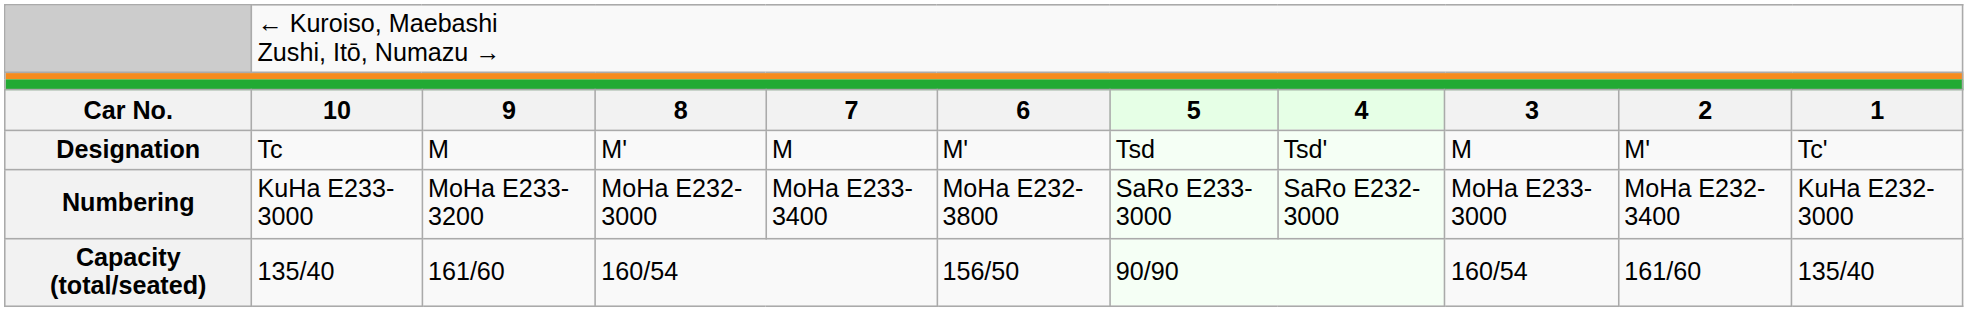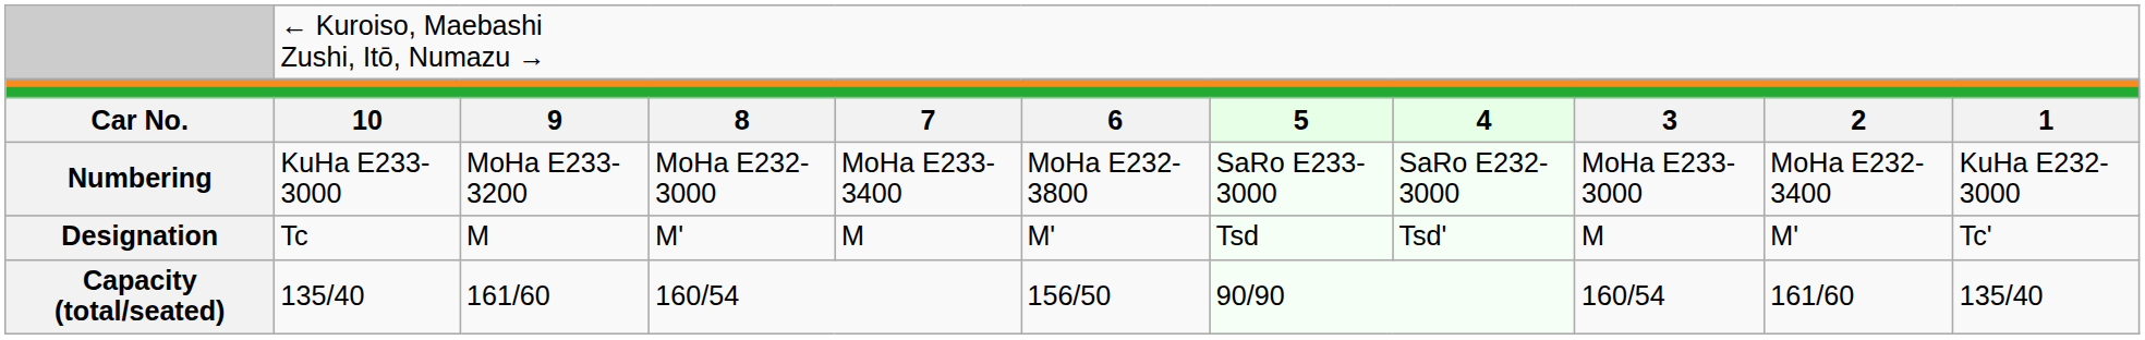 <table class="wikitable">
 <tr>
 <td style="background-color:#ccc;"> </td>
 <td colspan="10"><div>← Kuroiso, Maebashi</div><div>Zushi, Itō, Numazu →</div></td>
 </tr>
 <tr style="line-height: 3.3px; background-color: #F68B1E;">
 <td colspan="11" style="padding:0; border:0;"> </td>
 </tr>
 <tr style="line-height: 6.7px; background-color: #22AA33;">
 <td colspan="11" style="padding:0; border:0;"> </td>
 </tr>
 <tr>
 <th>Car No.</th>
 <th>10</th>
 <th>9</th>
 <th>8</th>
 <th>7</th>
 <th>6</th>
 <th style="background: #E6FFE6">5</th>
 <th style="background: #E6FFE6">4</th>
 <th>3</th>
 <th>2</th>
 <th>1</th>
 </tr>
 <tr>
+<th>Numbering</th>
+<td>KuHa E233-3000</td>
+<td>MoHa E233-3200</td>
+<td>MoHa E232-3000</td>
+<td>MoHa E233-3400</td>
+<td>MoHa E232-3800</td>
+<td style="background: #F5FFF5">SaRo E233-3000</td>
+<td style="background: #F5FFF5">SaRo E232-3000</td>
+<td>MoHa E233-3000</td>
+<td>MoHa E232-3400</td>
+<td>KuHa E232-3000</td>
+</tr>
+<tr>
 <th>Designation</th>
 <td>Tc</td>
 <td>M</td>
 <td>M'</td>
 <td>M</td>
 <td>M'</td>
 <td style="background: #F5FFF5">Tsd</td>
 <td style="background: #F5FFF5">Tsd'</td>
 <td>M</td>
 <td>M'</td>
 <td>Tc'</td>
 </tr>
 <tr>
-<th>Numbering</th>
-<td>KuHa E233-3000</td>
-<td>MoHa E233-3200</td>
-<td>MoHa E232-3000</td>
-<td>MoHa E233-3400</td>
-<td>MoHa E232-3800</td>
-<td style="background: #F5FFF5">SaRo E233-3000</td>
-<td style="background: #F5FFF5">SaRo E232-3000</td>
-<td>MoHa E233-3000</td>
-<td>MoHa E232-3400</td>
-<td>KuHa E232-3000</td>
-</tr>
-<tr>
 <th>Capacity (total/seated)</th>
 <td>135/40</td>
 <td>161/60</td>
 <td colspan="2">160/54</td>
 <td>156/50</td>
 <td colspan="2" style="background: #F5FFF5">90/90</td>
 <td>160/54</td>
 <td>161/60</td>
 <td>135/40</td>
 </tr>
 </table>
